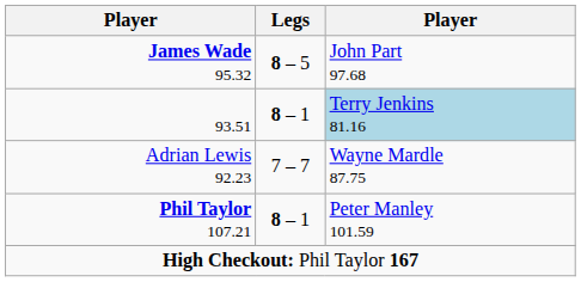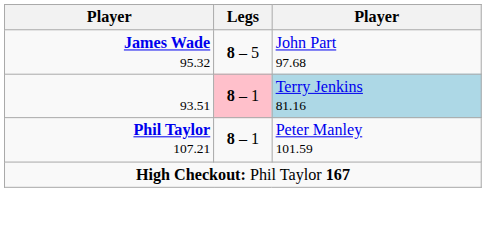 <table class=wikitable style="text-align:center">
 <tr>
 <th width=200>Player</th>
 <th width=50>Legs</th>
 <th width=200>Player</th>
 </tr>
 <tr align=left>
 <td align=right><strong><a href='#'>James Wade</a></strong>  <br> <small><span>95.32</span></small></td>
 <td align=center><strong>8</strong> – 5</td>
 <td> <a href='#'>John Part</a> <br> <small><span>97.68</span></small></td>
 </tr>
 <tr align=left>
 <td align=right> <br> <small><span>93.51</span></small></td>
-<td align=center><strong>8</strong> – 1</td>
+<td align=center style="background: pink;"><strong>8</strong> – 1</td>
 <td style="background: lightblue;"> <a href='#'>Terry Jenkins</a> <br> <small><span>81.16</span></small></td>
-</tr>
-<tr align=left>
-<td align=right><a href='#'>Adrian Lewis</a>  <br> <small><span>92.23</span></small></td>
-<td align=center>7 – 7</td>
-<td> <a href='#'>Wayne Mardle</a> <br> <small><span>87.75</span></small></td>
 </tr>
 <tr align=left>
 <td align=right><strong><a href='#'>Phil Taylor</a></strong>  <br> <small><span>107.21</span></small></td>
 <td align=center><strong>8</strong> – 1</td>
 <td> <a href='#'>Peter Manley</a> <br> <small><span>101.59</span></small></td>
 </tr>
 <tr align=center>
 <td colspan="3"><strong>High Checkout:</strong> Phil Taylor <strong>167</strong></td>
 </tr>
 </table>
